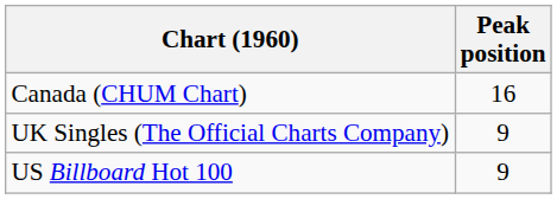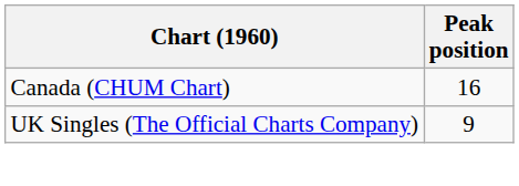 <table class="wikitable sortable">
 <tr>
 <th>Chart (1960)</th>
 <th>Peak<br>position</th>
 </tr>
 <tr>
 <td>Canada (<a href='#'>CHUM Chart</a>)</td>
 <td align="center">16</td>
 </tr>
 <tr>
 <td>UK Singles (<a href='#'>The Official Charts Company</a>)</td>
 <td align="center">9</td>
 </tr>
-<tr>
-<td align="left">US <a href='#'><em>Billboard</em> Hot 100</a></td>
-<td align="center">9</td>
-</tr>
 </table>
